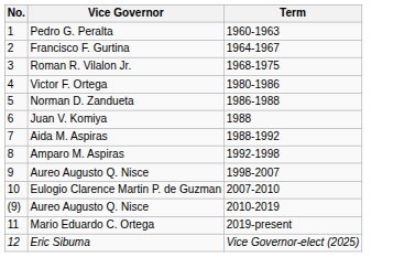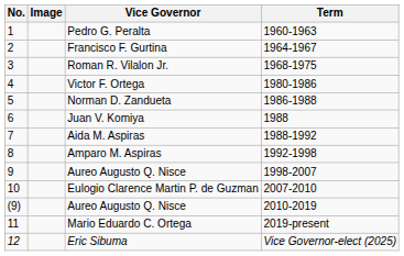 <table class="wikitable">
 <tr>
 <th>No.</th>
+<th>Image</th>
 <th>Vice Governor</th>
 <th>Term</th>
 </tr>
 <tr>
 <td>1</td>
+<td></td>
 <td>Pedro G. Peralta</td>
 <td>1960-1963</td>
 </tr>
 <tr>
 <td>2</td>
+<td></td>
 <td>Francisco F. Gurtina</td>
 <td>1964-1967</td>
 </tr>
 <tr>
 <td>3</td>
+<td></td>
 <td>Roman R. Vilalon Jr.</td>
 <td>1968-1975</td>
 </tr>
 <tr>
 <td>4</td>
+<td></td>
 <td>Victor F. Ortega</td>
 <td>1980-1986</td>
 </tr>
 <tr>
 <td>5</td>
+<td></td>
 <td>Norman D. Zandueta</td>
 <td>1986-1988</td>
 </tr>
 <tr>
 <td>6</td>
+<td></td>
 <td>Juan V. Komiya</td>
 <td>1988</td>
 </tr>
 <tr>
 <td>7</td>
+<td></td>
 <td>Aida M. Aspiras</td>
 <td>1988-1992</td>
 </tr>
 <tr>
 <td>8</td>
+<td></td>
 <td>Amparo M. Aspiras</td>
 <td>1992-1998</td>
 </tr>
 <tr>
 <td>9</td>
+<td></td>
 <td>Aureo Augusto Q. Nisce</td>
 <td>1998-2007</td>
 </tr>
 <tr>
 <td>10</td>
+<td></td>
 <td>Eulogio Clarence Martin P. de Guzman</td>
 <td>2007-2010</td>
 </tr>
 <tr>
 <td>(9)</td>
+<td></td>
 <td>Aureo Augusto Q. Nisce</td>
 <td>2010-2019</td>
 </tr>
 <tr>
 <td>11</td>
+<td></td>
 <td>Mario Eduardo C. Ortega</td>
 <td>2019-present</td>
 </tr>
 <tr>
 <td><em>12</em></td>
+<td></td>
 <td><em>Eric Sibuma</em></td>
 <td><em>Vice Governor-elect (2025)</em></td>
 </tr>
 </table>
